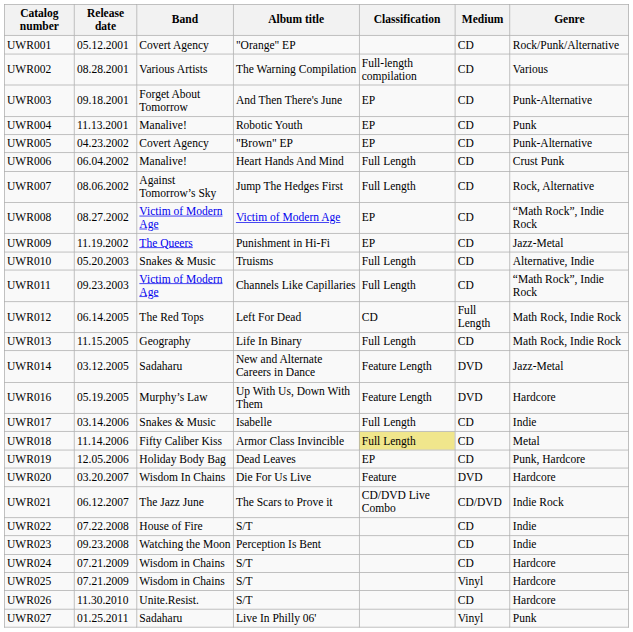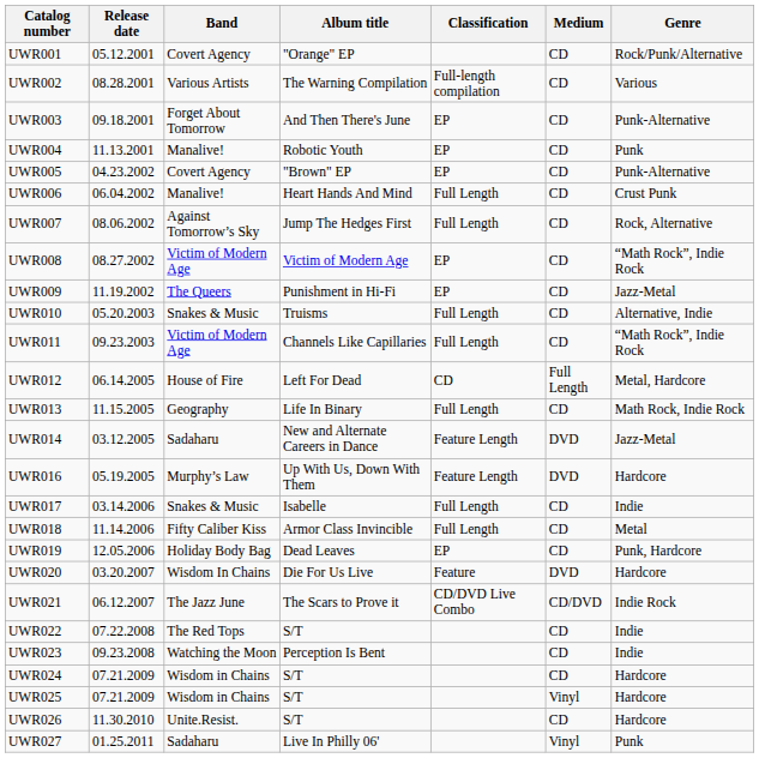 <table class="wikitable">
 <tr>
 <th>Catalog number</th>
 <th>Release date</th>
 <th>Band</th>
 <th>Album title</th>
 <th>Classification</th>
 <th>Medium</th>
 <th>Genre</th>
 </tr>
 <tr>
 <td>UWR001</td>
 <td>05.12.2001</td>
 <td>Covert Agency</td>
 <td>"Orange" EP</td>
 <td></td>
 <td>CD</td>
 <td>Rock/Punk/Alternative</td>
 </tr>
 <tr>
 <td>UWR002</td>
 <td>08.28.2001</td>
 <td>Various Artists</td>
 <td>The Warning Compilation</td>
 <td>Full-length compilation</td>
 <td>CD</td>
 <td>Various</td>
 </tr>
 <tr>
 <td>UWR003</td>
 <td>09.18.2001</td>
 <td>Forget About Tomorrow</td>
 <td>And Then There's June</td>
 <td>EP</td>
 <td>CD</td>
 <td>Punk-Alternative</td>
 </tr>
 <tr>
 <td>UWR004</td>
 <td>11.13.2001</td>
 <td>Manalive!</td>
 <td>Robotic Youth</td>
 <td>EP</td>
 <td>CD</td>
 <td>Punk</td>
 </tr>
 <tr>
 <td>UWR005</td>
 <td>04.23.2002</td>
 <td>Covert Agency</td>
 <td>"Brown" EP</td>
 <td>EP</td>
 <td>CD</td>
 <td>Punk-Alternative</td>
 </tr>
 <tr>
 <td>UWR006</td>
 <td>06.04.2002</td>
 <td>Manalive!</td>
 <td>Heart Hands And Mind</td>
 <td>Full Length</td>
 <td>CD</td>
 <td>Crust Punk</td>
 </tr>
 <tr>
 <td>UWR007</td>
 <td>08.06.2002</td>
 <td>Against Tomorrow’s Sky</td>
 <td>Jump The Hedges First</td>
 <td>Full Length</td>
 <td>CD</td>
 <td>Rock, Alternative</td>
 </tr>
 <tr>
 <td>UWR008</td>
 <td>08.27.2002</td>
 <td><a href='#'>Victim of Modern Age</a></td>
 <td><a href='#'>Victim of Modern Age</a></td>
 <td>EP</td>
 <td>CD</td>
 <td>“Math Rock”, Indie Rock</td>
 </tr>
 <tr>
 <td>UWR009</td>
 <td>11.19.2002</td>
 <td><a href='#'>The Queers</a></td>
 <td>Punishment in Hi-Fi</td>
 <td>EP</td>
 <td>CD</td>
 <td>Jazz-Metal</td>
 </tr>
 <tr>
 <td>UWR010</td>
 <td>05.20.2003</td>
 <td>Snakes & Music</td>
 <td>Truisms</td>
 <td>Full Length</td>
 <td>CD</td>
 <td>Alternative, Indie</td>
 </tr>
 <tr>
 <td>UWR011</td>
 <td>09.23.2003</td>
 <td><a href='#'>Victim of Modern Age</a></td>
 <td>Channels Like Capillaries</td>
 <td>Full Length</td>
 <td>CD</td>
 <td>“Math Rock”, Indie Rock</td>
 </tr>
 <tr>
 <td>UWR012</td>
 <td>06.14.2005</td>
-<td>The Red Tops</td>
+<td>House of Fire</td>
 <td>Left For Dead</td>
 <td>CD</td>
 <td>Full Length</td>
-<td>Math Rock, Indie Rock</td>
+<td>Metal, Hardcore</td>
 </tr>
 <tr>
 <td>UWR013</td>
 <td>11.15.2005</td>
 <td>Geography</td>
 <td>Life In Binary</td>
 <td>Full Length</td>
 <td>CD</td>
 <td>Math Rock, Indie Rock</td>
 </tr>
 <tr>
 <td>UWR014</td>
 <td>03.12.2005</td>
 <td>Sadaharu</td>
 <td>New and Alternate Careers in Dance</td>
 <td>Feature Length</td>
 <td>DVD</td>
 <td>Jazz-Metal</td>
 </tr>
 <tr>
 <td>UWR016</td>
 <td>05.19.2005</td>
 <td>Murphy’s Law</td>
 <td>Up With Us, Down With Them</td>
 <td>Feature Length</td>
 <td>DVD</td>
 <td>Hardcore</td>
 </tr>
 <tr>
 <td>UWR017</td>
 <td>03.14.2006</td>
 <td>Snakes & Music</td>
 <td>Isabelle</td>
 <td>Full Length</td>
 <td>CD</td>
 <td>Indie</td>
 </tr>
 <tr>
 <td>UWR018</td>
 <td>11.14.2006</td>
 <td>Fifty Caliber Kiss</td>
 <td>Armor Class Invincible</td>
-<td style="background: khaki;">Full Length</td>
+<td>Full Length</td>
 <td>CD</td>
 <td>Metal</td>
 </tr>
 <tr>
 <td>UWR019</td>
 <td>12.05.2006</td>
 <td>Holiday Body Bag</td>
 <td>Dead Leaves</td>
 <td>EP</td>
 <td>CD</td>
 <td>Punk, Hardcore</td>
 </tr>
 <tr>
 <td>UWR020</td>
 <td>03.20.2007</td>
 <td>Wisdom In Chains</td>
 <td>Die For Us Live</td>
 <td>Feature</td>
 <td>DVD</td>
 <td>Hardcore</td>
 </tr>
 <tr>
 <td>UWR021</td>
 <td>06.12.2007</td>
 <td>The Jazz June</td>
 <td>The Scars to Prove it</td>
 <td>CD/DVD Live Combo</td>
 <td>CD/DVD</td>
 <td>Indie Rock</td>
 </tr>
 <tr>
 <td>UWR022</td>
 <td>07.22.2008</td>
-<td>House of Fire</td>
+<td>The Red Tops</td>
 <td>S/T</td>
 <td></td>
 <td>CD</td>
 <td>Indie</td>
 </tr>
 <tr>
 <td>UWR023</td>
 <td>09.23.2008</td>
 <td>Watching the Moon</td>
 <td>Perception Is Bent</td>
 <td></td>
 <td>CD</td>
 <td>Indie</td>
 </tr>
 <tr>
 <td>UWR024</td>
 <td>07.21.2009</td>
 <td>Wisdom in Chains</td>
 <td>S/T</td>
 <td></td>
 <td>CD</td>
 <td>Hardcore</td>
 </tr>
 <tr>
 <td>UWR025</td>
 <td>07.21.2009</td>
 <td>Wisdom in Chains</td>
 <td>S/T</td>
 <td></td>
 <td>Vinyl</td>
 <td>Hardcore</td>
 </tr>
 <tr>
 <td>UWR026</td>
 <td>11.30.2010</td>
 <td>Unite.Resist.</td>
 <td>S/T</td>
 <td></td>
 <td>CD</td>
 <td>Hardcore</td>
 </tr>
 <tr>
 <td>UWR027</td>
 <td>01.25.2011</td>
 <td>Sadaharu</td>
 <td>Live In Philly 06'</td>
 <td></td>
 <td>Vinyl</td>
 <td>Punk</td>
 </tr>
 </table>
